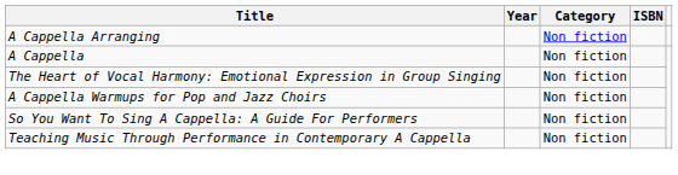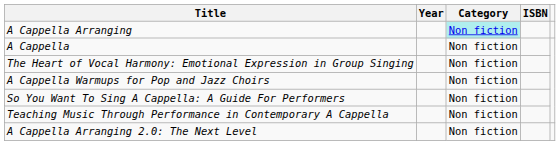 <table class="wikitable sortable">
 <tr>
 <th>Title</th>
 <th>Year</th>
 <th>Category</th>
 <th>ISBN</th>
 </tr>
 <tr>
 <td><em>A Cappella Arranging</em></td>
 <td></td>
-<td><a href='#'>Non fiction</a></td>
+<td style="background: paleturquoise;"><a href='#'>Non fiction</a></td>
 <td></td>
 <td></td>
 </tr>
 <tr>
 <td><em>A Cappella</em></td>
 <td></td>
 <td>Non fiction</td>
 <td></td>
 </tr>
 <tr>
 <td><em>The Heart of Vocal Harmony: Emotional Expression in Group Singing</em></td>
 <td></td>
 <td>Non fiction</td>
 <td></td>
 </tr>
 <tr>
 <td><em>A Cappella Warmups for Pop and Jazz Choirs</em></td>
 <td></td>
 <td>Non fiction</td>
 <td></td>
 </tr>
 <tr>
 <td><em>So You Want To Sing A Cappella: A Guide For Performers</em></td>
 <td></td>
 <td>Non fiction</td>
 <td></td>
 </tr>
 <tr>
 <td><em>Teaching Music Through Performance in Contemporary A Cappella</em></td>
 <td></td>
 <td>Non fiction</td>
 <td></td>
 </tr>
+<tr>
+<td><em>A Cappella Arranging 2.0: The Next Level</em></td>
+<td></td>
+<td>Non fiction</td>
+<td></td>
+<td></td>
+</tr>
 </table>
